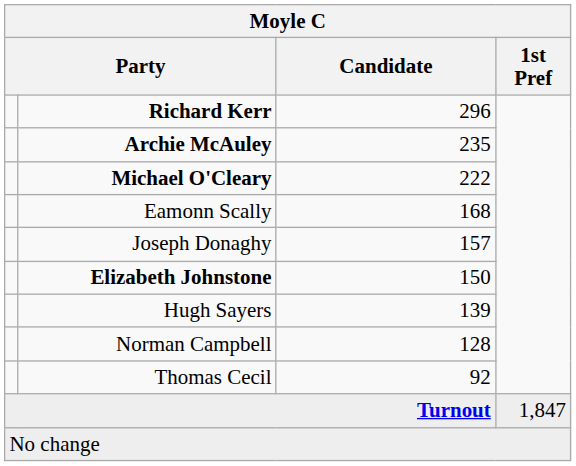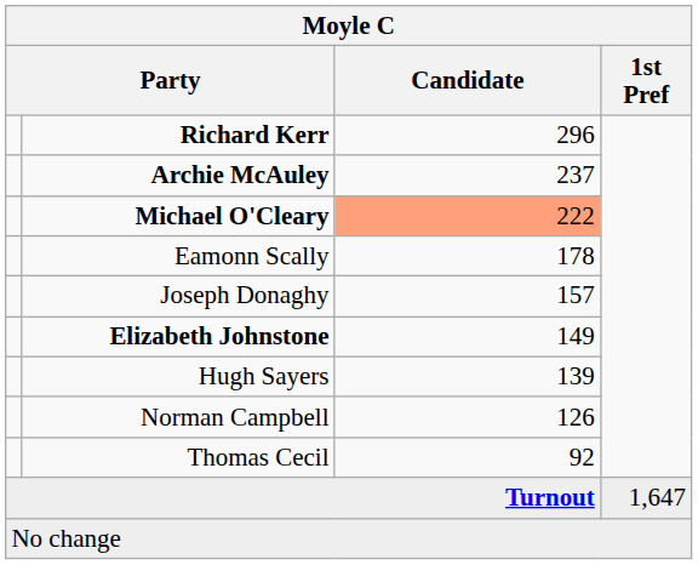 <table class="wikitable">
 <tr>
 <th colspan="4" align="center">Moyle C</th>
 </tr>
 <tr>
 <th colspan="2" align="center" width=200>Party</th>
 <th width=160>Candidate</th>
 <th width=50>1st Pref</th>
 </tr>
 <tr>
 <td></td>
 <td align="right"><strong>Richard Kerr</strong></td>
 <td align="right">296</td>
 </tr>
 <tr>
 <td></td>
 <td align="right"><strong>Archie McAuley</strong></td>
-<td align="right">235</td>
+<td align="right">237</td>
 </tr>
 <tr>
 <td></td>
 <td align="right"><strong>Michael O'Cleary</strong></td>
-<td align="right">222</td>
+<td align="right" style="background: lightsalmon;">222</td>
 </tr>
 <tr>
 <td></td>
 <td align="right">Eamonn Scally</td>
-<td align="right">168</td>
+<td align="right">178</td>
 </tr>
 <tr>
 <td></td>
 <td align="right">Joseph Donaghy</td>
 <td align="right">157</td>
 </tr>
 <tr>
 <td></td>
 <td align="right"><strong>Elizabeth Johnstone</strong></td>
-<td align="right">150</td>
+<td align="right">149</td>
 </tr>
 <tr>
 <td></td>
 <td align="right">Hugh Sayers</td>
 <td align="right">139</td>
 </tr>
 <tr>
 <td></td>
 <td align="right">Norman Campbell</td>
-<td align="right">128</td>
+<td align="right">126</td>
 </tr>
 <tr>
 <td></td>
 <td align="right">Thomas Cecil</td>
 <td align="right">92</td>
 </tr>
 <tr bgcolor="EEEEEE">
 <td colspan=3 align="right"><strong><a href='#'>Turnout</a></strong></td>
-<td align="right">1,847</td>
+<td align="right">1,647</td>
 </tr>
 <tr>
 <td colspan=4 bgcolor="EEEEEE">No change</td>
 </tr>
 </table>
